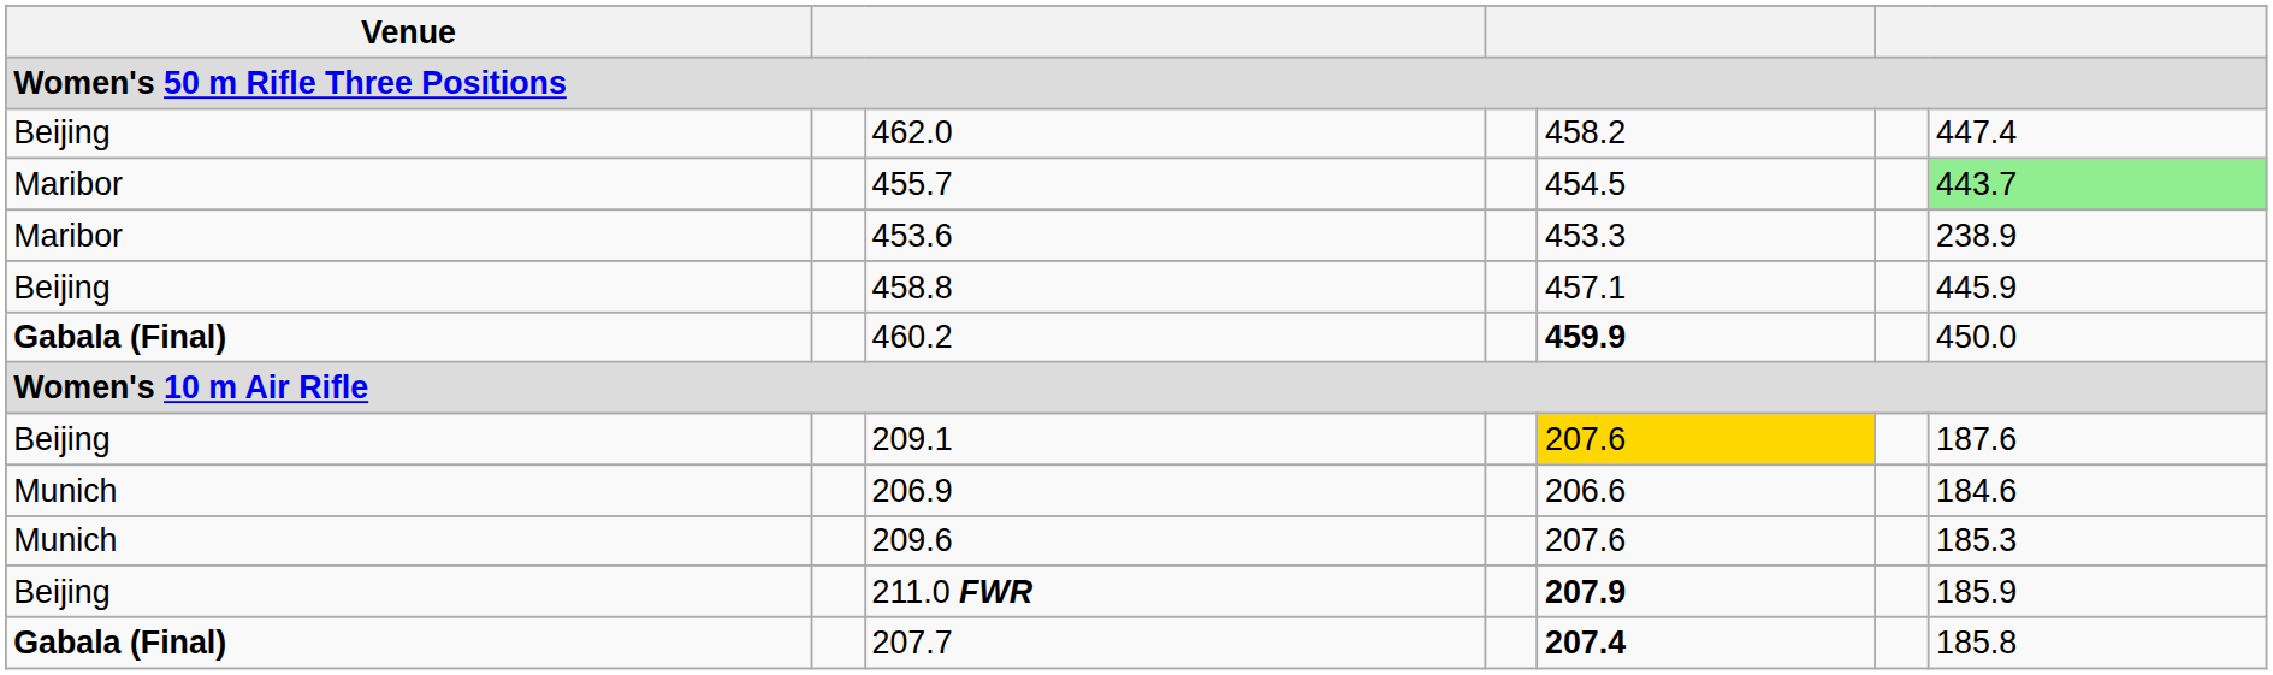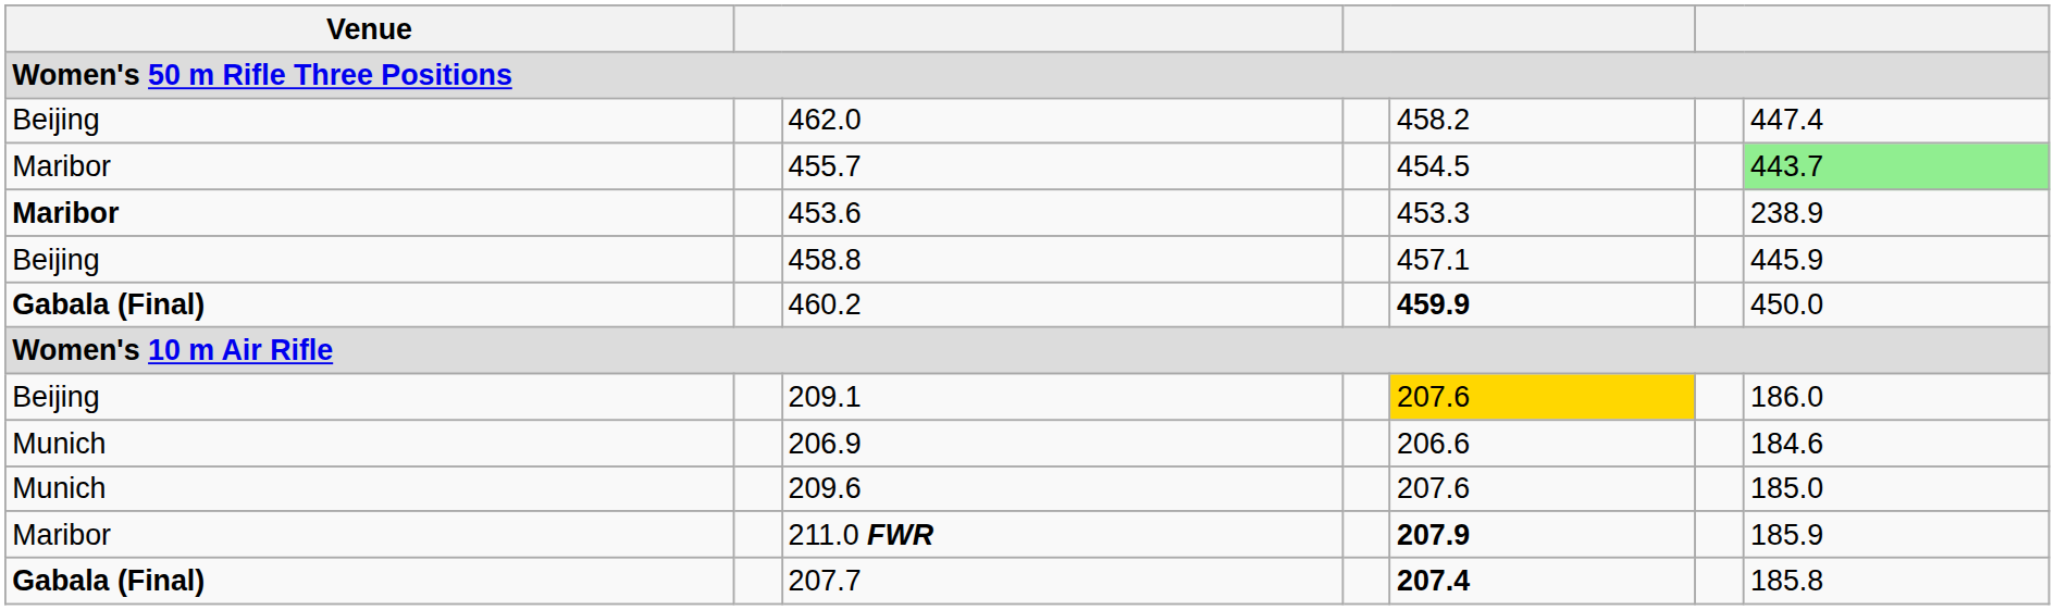 <table class=wikitable style="width:80%; font-size: 90%;">
 <tr>
 <th>Venue</th>
 <th colspan=2></th>
 <th colspan=2></th>
 <th colspan=2></th>
 </tr>
 <tr>
 <td colspan=11 style="background:#dcdcdc"><strong>Women's <a href='#'>50 m Rifle Three Positions</a></strong></td>
 </tr>
 <tr>
 <td>Beijing</td>
 <td></td>
 <td>462.0</td>
 <td></td>
 <td>458.2</td>
 <td></td>
 <td>447.4</td>
 </tr>
 <tr>
 <td>Maribor</td>
 <td></td>
 <td>455.7</td>
 <td></td>
 <td>454.5</td>
 <td></td>
 <td style="background: lightgreen;">443.7</td>
 </tr>
 <tr>
-<td>Maribor</td>
+<td><strong>Maribor</strong></td>
 <td></td>
 <td>453.6</td>
 <td></td>
 <td>453.3</td>
 <td></td>
 <td>238.9</td>
 </tr>
 <tr>
 <td>Beijing</td>
 <td></td>
 <td>458.8</td>
 <td></td>
 <td>457.1</td>
 <td></td>
 <td>445.9</td>
 </tr>
 <tr>
 <td><strong>Gabala (Final)</strong></td>
 <td></td>
 <td>460.2</td>
 <td></td>
 <td><strong>459.9</strong></td>
 <td></td>
 <td>450.0</td>
 </tr>
 <tr>
 <td colspan=11 style="background:#dcdcdc"><strong>Women's <a href='#'>10 m Air Rifle</a></strong></td>
 </tr>
 <tr>
 <td>Beijing</td>
 <td></td>
 <td>209.1</td>
 <td></td>
 <td style="background: gold;">207.6</td>
 <td></td>
-<td>187.6</td>
+<td>186.0</td>
 </tr>
 <tr>
 <td>Munich</td>
 <td></td>
 <td>206.9</td>
 <td></td>
 <td>206.6</td>
 <td></td>
 <td>184.6</td>
 </tr>
 <tr>
 <td>Munich</td>
 <td></td>
 <td>209.6</td>
 <td></td>
 <td>207.6</td>
 <td></td>
-<td>185.3</td>
+<td>185.0</td>
 </tr>
 <tr>
-<td>Beijing</td>
+<td>Maribor</td>
 <td></td>
 <td>211.0 <strong><em>FWR</em></strong></td>
 <td></td>
 <td><strong>207.9</strong></td>
 <td></td>
 <td>185.9</td>
 </tr>
 <tr>
 <td><strong>Gabala (Final)</strong></td>
 <td></td>
 <td>207.7</td>
 <td></td>
 <td><strong>207.4</strong></td>
 <td></td>
 <td>185.8</td>
 </tr>
 </table>
